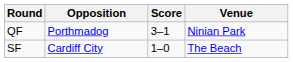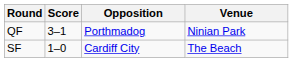 <table class="wikitable">
 <tr>
 <th width="45">Round</th>
+<th width="45">Score</th>
 <th width="140">Opposition</th>
-<th width="45">Score</th>
 <th width="140">Venue</th>
 </tr>
 <tr>
 <td>QF</td>
+<td>3–1</td>
 <td><a href='#'>Porthmadog</a></td>
-<td>3–1</td>
 <td><a href='#'>Ninian Park</a></td>
 </tr>
 <tr>
 <td>SF</td>
+<td>1–0</td>
 <td><a href='#'>Cardiff City</a></td>
-<td>1–0</td>
 <td><a href='#'>The Beach</a></td>
 </tr>
 </table>
